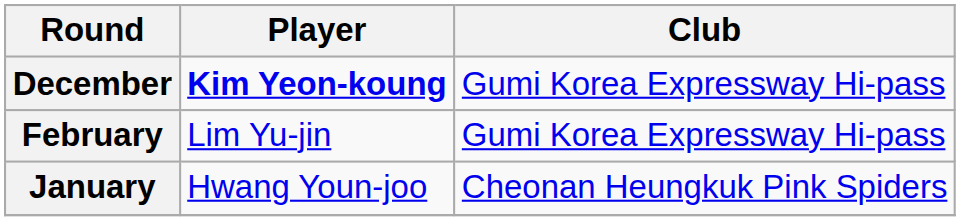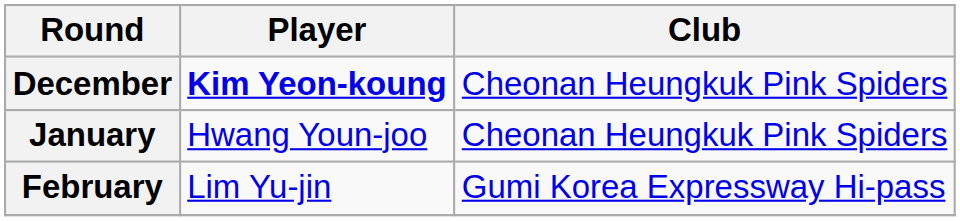 <table class=wikitable>
 <tr>
 <th>Round</th>
 <th>Player</th>
 <th>Club</th>
 </tr>
 <tr>
 <th>December</th>
 <td><strong> <a href='#'>Kim Yeon-koung</a></strong></td>
-<td><a href='#'>Gumi Korea Expressway Hi-pass</a></td>
+<td><a href='#'>Cheonan Heungkuk Pink Spiders</a></td>
+</tr>
+<tr>
+<th>January</th>
+<td> <a href='#'>Hwang Youn-joo</a></td>
+<td><a href='#'>Cheonan Heungkuk Pink Spiders</a></td>
 </tr>
 <tr>
 <th>February</th>
 <td> <a href='#'>Lim Yu-jin</a></td>
 <td><a href='#'>Gumi Korea Expressway Hi-pass</a></td>
 </tr>
 <tr>
-<th>January</th>
-<td> <a href='#'>Hwang Youn-joo</a></td>
-<td><a href='#'>Cheonan Heungkuk Pink Spiders</a></td>
-</tr>
-<tr>
 </tr>
 </table>
